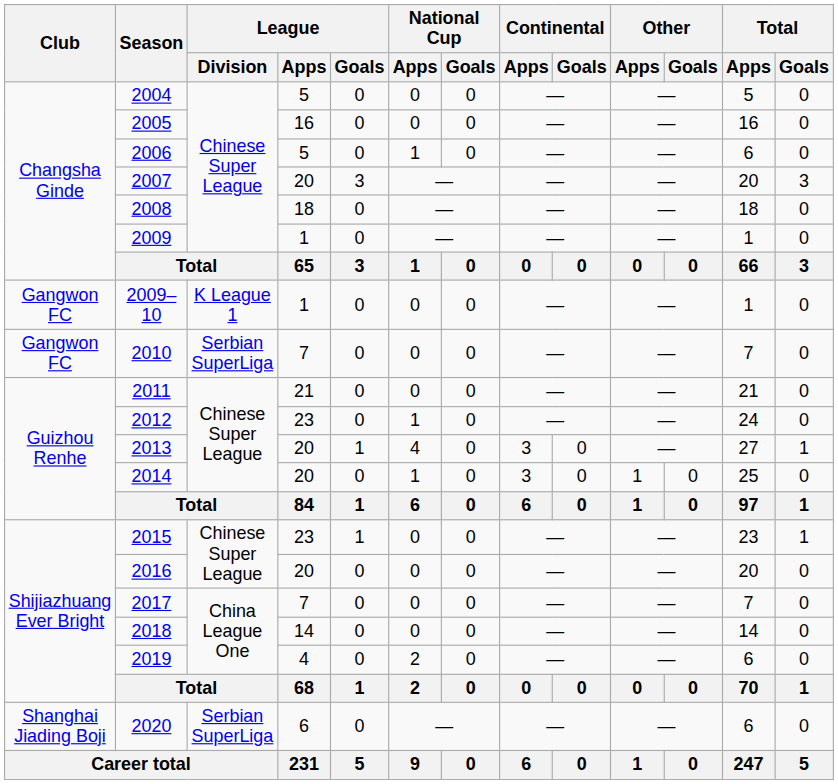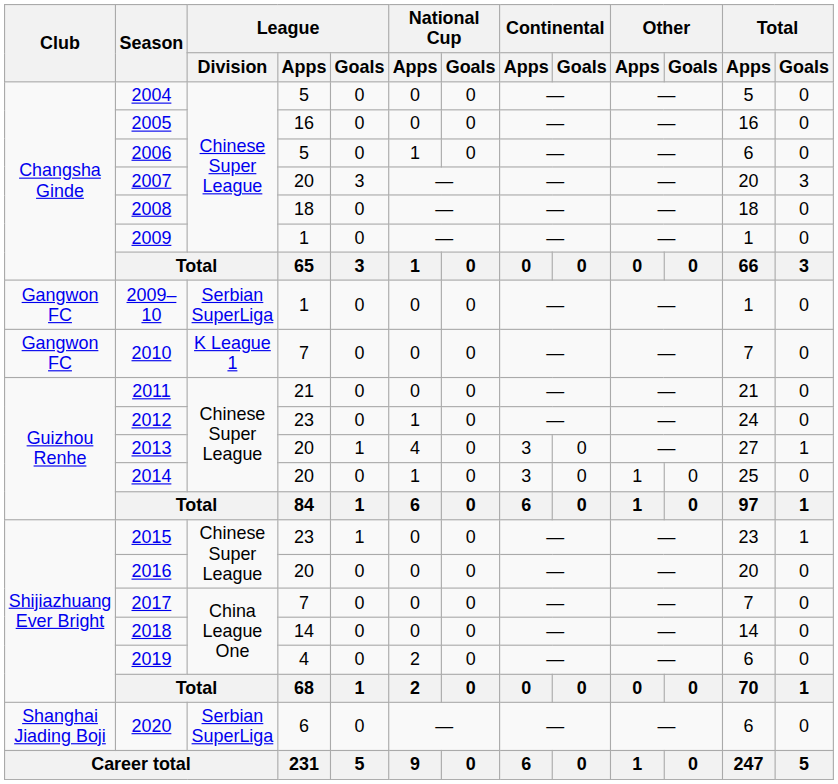 <table class="wikitable" style="text-align: center">
 <tr>
 <th rowspan="2">Club</th>
 <th rowspan="2">Season</th>
 <th colspan="3">League</th>
 <th colspan="2">National Cup</th>
 <th colspan="2">Continental</th>
 <th colspan="2">Other</th>
 <th colspan="2">Total</th>
 </tr>
 <tr>
 <th>Division</th>
 <th>Apps</th>
 <th>Goals</th>
 <th>Apps</th>
 <th>Goals</th>
 <th>Apps</th>
 <th>Goals</th>
 <th>Apps</th>
 <th>Goals</th>
 <th>Apps</th>
 <th>Goals</th>
 </tr>
 <tr>
 <td rowspan=7><a href='#'>Changsha Ginde</a></td>
 <td><a href='#'>2004</a></td>
 <td rowspan=6><a href='#'>Chinese Super League</a></td>
 <td>5</td>
 <td>0</td>
 <td>0</td>
 <td>0</td>
 <td colspan="2">—</td>
 <td colspan="2">—</td>
 <td>5</td>
 <td>0</td>
 </tr>
 <tr>
 <td><a href='#'>2005</a></td>
 <td>16</td>
 <td>0</td>
 <td>0</td>
 <td>0</td>
 <td colspan="2">—</td>
 <td colspan="2">—</td>
 <td>16</td>
 <td>0</td>
 </tr>
 <tr>
 <td><a href='#'>2006</a></td>
 <td>5</td>
 <td>0</td>
 <td>1</td>
 <td>0</td>
 <td colspan="2">—</td>
 <td colspan="2">—</td>
 <td>6</td>
 <td>0</td>
 </tr>
 <tr>
 <td><a href='#'>2007</a></td>
 <td>20</td>
 <td>3</td>
 <td colspan="2">—</td>
 <td colspan="2">—</td>
 <td colspan="2">—</td>
 <td>20</td>
 <td>3</td>
 </tr>
 <tr>
 <td><a href='#'>2008</a></td>
 <td>18</td>
 <td>0</td>
 <td colspan="2">—</td>
 <td colspan="2">—</td>
 <td colspan="2">—</td>
 <td>18</td>
 <td>0</td>
 </tr>
 <tr>
 <td><a href='#'>2009</a></td>
 <td>1</td>
 <td>0</td>
 <td colspan="2">—</td>
 <td colspan="2">—</td>
 <td colspan="2">—</td>
 <td>1</td>
 <td>0</td>
 </tr>
 <tr>
 <th colspan=2>Total</th>
 <th>65</th>
 <th>3</th>
 <th>1</th>
 <th>0</th>
 <th>0</th>
 <th>0</th>
 <th>0</th>
 <th>0</th>
 <th>66</th>
 <th>3</th>
 </tr>
 <tr>
 <td><a href='#'>Gangwon FC</a></td>
 <td><a href='#'>2009–10</a></td>
-<td><a href='#'>K League 1</a></td>
+<td><a href='#'>Serbian SuperLiga</a></td>
 <td>1</td>
 <td>0</td>
 <td>0</td>
 <td>0</td>
 <td colspan="2">—</td>
 <td colspan="2">—</td>
 <td>1</td>
 <td>0</td>
 </tr>
 <tr>
 <td><a href='#'>Gangwon FC</a></td>
 <td><a href='#'>2010</a></td>
-<td><a href='#'>Serbian SuperLiga</a></td>
+<td><a href='#'>K League 1</a></td>
 <td>7</td>
 <td>0</td>
 <td>0</td>
 <td>0</td>
 <td colspan="2">—</td>
 <td colspan="2">—</td>
 <td>7</td>
 <td>0</td>
 </tr>
 <tr>
 <td rowspan=5><a href='#'>Guizhou Renhe</a></td>
 <td><a href='#'>2011</a></td>
 <td rowspan=4>Chinese Super League</td>
 <td>21</td>
 <td>0</td>
 <td>0</td>
 <td>0</td>
 <td colspan="2">—</td>
 <td colspan="2">—</td>
 <td>21</td>
 <td>0</td>
 </tr>
 <tr>
 <td><a href='#'>2012</a></td>
 <td>23</td>
 <td>0</td>
 <td>1</td>
 <td>0</td>
 <td colspan="2">—</td>
 <td colspan="2">—</td>
 <td>24</td>
 <td>0</td>
 </tr>
 <tr>
 <td><a href='#'>2013</a></td>
 <td>20</td>
 <td>1</td>
 <td>4</td>
 <td>0</td>
 <td>3</td>
 <td>0</td>
 <td colspan="2">—</td>
 <td>27</td>
 <td>1</td>
 </tr>
 <tr>
 <td><a href='#'>2014</a></td>
 <td>20</td>
 <td>0</td>
 <td>1</td>
 <td>0</td>
 <td>3</td>
 <td>0</td>
 <td>1</td>
 <td>0</td>
 <td>25</td>
 <td>0</td>
 </tr>
 <tr>
 <th colspan=2>Total</th>
 <th>84</th>
 <th>1</th>
 <th>6</th>
 <th>0</th>
 <th>6</th>
 <th>0</th>
 <th>1</th>
 <th>0</th>
 <th>97</th>
 <th>1</th>
 </tr>
 <tr>
 <td rowspan=6><a href='#'>Shijiazhuang Ever Bright</a></td>
 <td><a href='#'>2015</a></td>
 <td rowspan=2>Chinese Super League</td>
 <td>23</td>
 <td>1</td>
 <td>0</td>
 <td>0</td>
 <td colspan="2">—</td>
 <td colspan="2">—</td>
 <td>23</td>
 <td>1</td>
 </tr>
 <tr>
 <td><a href='#'>2016</a></td>
 <td>20</td>
 <td>0</td>
 <td>0</td>
 <td>0</td>
 <td colspan="2">—</td>
 <td colspan="2">—</td>
 <td>20</td>
 <td>0</td>
 </tr>
 <tr>
 <td><a href='#'>2017</a></td>
 <td rowspan=3>China League One</td>
 <td>7</td>
 <td>0</td>
 <td>0</td>
 <td>0</td>
 <td colspan="2">—</td>
 <td colspan="2">—</td>
 <td>7</td>
 <td>0</td>
 </tr>
 <tr>
 <td><a href='#'>2018</a></td>
 <td>14</td>
 <td>0</td>
 <td>0</td>
 <td>0</td>
 <td colspan="2">—</td>
 <td colspan="2">—</td>
 <td>14</td>
 <td>0</td>
 </tr>
 <tr>
 <td><a href='#'>2019</a></td>
 <td>4</td>
 <td>0</td>
 <td>2</td>
 <td>0</td>
 <td colspan="2">—</td>
 <td colspan="2">—</td>
 <td>6</td>
 <td>0</td>
 </tr>
 <tr>
 <th colspan=2>Total</th>
 <th>68</th>
 <th>1</th>
 <th>2</th>
 <th>0</th>
 <th>0</th>
 <th>0</th>
 <th>0</th>
 <th>0</th>
 <th>70</th>
 <th>1</th>
 </tr>
 <tr>
 <td><a href='#'>Shanghai Jiading Boji</a></td>
 <td><a href='#'>2020</a></td>
 <td><a href='#'>Serbian SuperLiga</a></td>
 <td>6</td>
 <td>0</td>
 <td colspan="2">—</td>
 <td colspan="2">—</td>
 <td colspan="2">—</td>
 <td>6</td>
 <td>0</td>
 </tr>
 <tr>
 <th colspan=3>Career total</th>
 <th>231</th>
 <th>5</th>
 <th>9</th>
 <th>0</th>
 <th>6</th>
 <th>0</th>
 <th>1</th>
 <th>0</th>
 <th>247</th>
 <th>5</th>
 </tr>
 </table>
